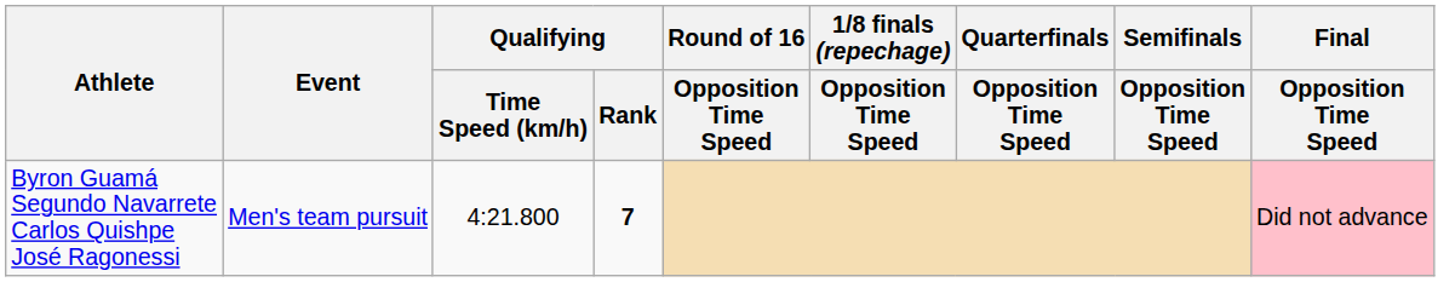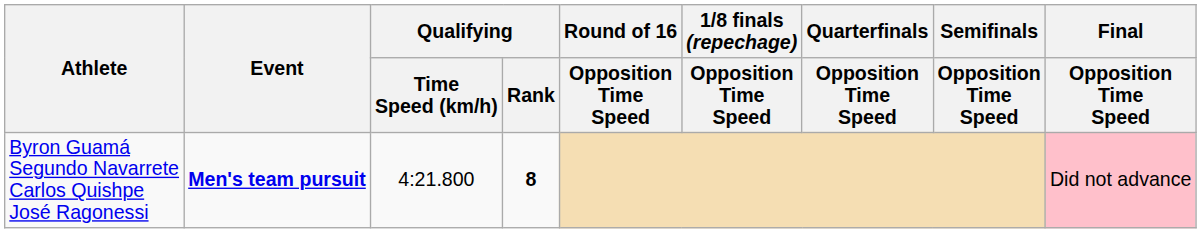 <table class="wikitable" border="1" style="font-size:90%">
 <tr>
 <th rowspan=2>Athlete</th>
 <th rowspan=2>Event</th>
 <th colspan=2>Qualifying</th>
 <th>Round of 16</th>
 <th>1/8 finals<br><em>(repechage)</em></th>
 <th>Quarterfinals</th>
 <th>Semifinals</th>
 <th>Final</th>
 </tr>
 <tr>
 <th>Time<br>Speed (km/h)</th>
 <th>Rank</th>
 <th>Opposition<br>Time<br>Speed</th>
 <th>Opposition<br>Time<br>Speed</th>
 <th>Opposition<br>Time<br>Speed</th>
 <th>Opposition<br>Time<br>Speed</th>
 <th>Opposition<br>Time<br>Speed</th>
 </tr>
 <tr>
 <td><a href='#'>Byron Guamá</a><br><a href='#'>Segundo Navarrete</a><br><a href='#'>Carlos Quishpe</a><br><a href='#'>José Ragonessi</a></td>
-<td><a href='#'>Men's team pursuit</a></td>
+<td><strong><a href='#'>Men's team pursuit</a></strong></td>
 <td align=center>4:21.800</td>
-<td align=center><strong>7</strong></td>
+<td align=center><strong>8</strong></td>
 <td colspan=4 bgcolor=wheat></td>
 <td align=center style="background: pink;">Did not advance</td>
 </tr>
 </table>
